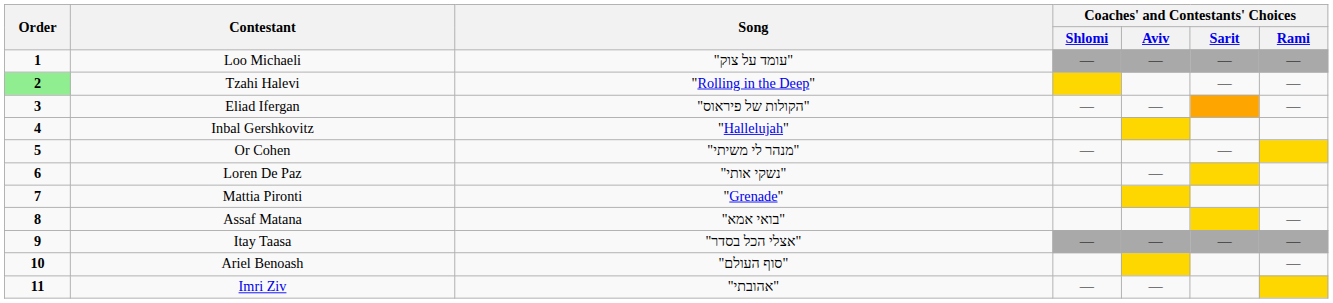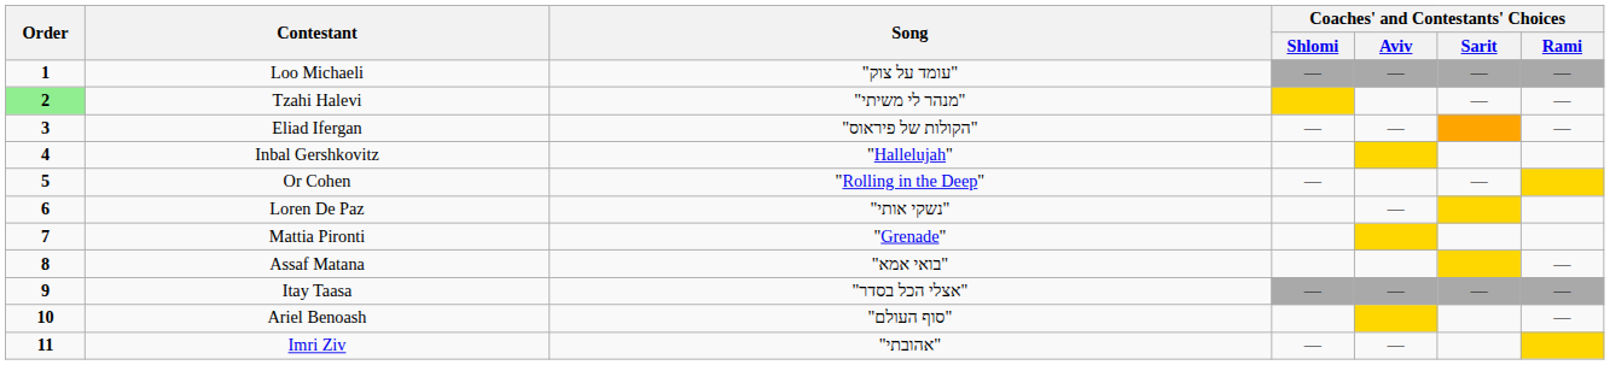 <table class="wikitable" style="text-align: center; width:75%;">
 <tr>
 <th rowspan=2 width="05%">Order</th>
 <th rowspan=2 width="29%">Contestant</th>
 <th rowspan=2>Song</th>
 <th colspan=4>Coaches' and Contestants' Choices</th>
 </tr>
 <tr>
 <th style="width:70px;"><a href='#'>Shlomi</a></th>
 <th style="width:70px;"><a href='#'>Aviv</a></th>
 <th style="width:70px;"><a href='#'>Sarit</a></th>
 <th style="width:70px;"><a href='#'>Rami</a></th>
 </tr>
 <tr>
 <td align="center"><strong>1</strong></td>
 <td>Loo Michaeli</td>
 <td>"עומד על צוק"</td>
 <td style="background:darkgrey;text-align:center;">—</td>
 <td style="background:darkgrey;text-align:center;">—</td>
 <td style="background:darkgrey;text-align:center;">—</td>
 <td style="background:darkgrey;text-align:center;">—</td>
 </tr>
 <tr>
 <td align="center" style="background: lightgreen;"><strong>2</strong></td>
 <td>Tzahi Halevi</td>
-<td>"<a href='#'>Rolling in the Deep</a>"</td>
+<td>"מנהר לי משיתי"</td>
 <td style="background:gold;text-align:center;"></td>
 <td style=";text-align:center;"></td>
 <td align="center">—</td>
 <td align="center">—</td>
 </tr>
 <tr>
 <td align="center"><strong>3</strong></td>
 <td>Eliad Ifergan</td>
 <td>"הקולות של פיראוס"</td>
 <td align="center">—</td>
 <td align="center">—</td>
 <td style="background:orange;text-align:center;"></td>
 <td align="center">—</td>
 </tr>
 <tr>
 <td align="center"><strong>4</strong></td>
 <td>Inbal Gershkovitz</td>
 <td>"<a href='#'>Hallelujah</a>"</td>
 <td style=";text-align:center;"></td>
 <td style="background:gold;text-align:center;"></td>
 <td style=";text-align:center;"></td>
 <td style=";text-align:center;"></td>
 </tr>
 <tr>
 <td align="center"><strong>5</strong></td>
 <td>Or Cohen</td>
-<td>"מנהר לי משיתי"</td>
+<td>"<a href='#'>Rolling in the Deep</a>"</td>
 <td align="center">—</td>
 <td style=";text-align:center;"></td>
 <td align="center">—</td>
 <td style="background:gold;text-align:center;"></td>
 </tr>
 <tr>
 <td align="center"><strong>6</strong></td>
 <td>Loren De Paz</td>
 <td>"נשקי אותי"</td>
 <td style=";text-align:center;"></td>
 <td align="center">—</td>
 <td style="background:gold;text-align:center;"></td>
 <td style=";text-align:center;"></td>
 </tr>
 <tr>
 <td align="center"><strong>7</strong></td>
 <td>Mattia Pironti</td>
 <td>"<a href='#'>Grenade</a>"</td>
 <td style=";text-align:center;"></td>
 <td style="background:gold;text-align:center;"></td>
 <td style=";text-align:center;"></td>
 <td style=";text-align:center;"></td>
 </tr>
 <tr>
 <td align="center"><strong>8</strong></td>
 <td>Assaf Matana</td>
 <td>"בואי אמא"</td>
 <td style=";text-align:center;"></td>
 <td style=";text-align:center;"></td>
 <td style="background:gold;text-align:center;"></td>
 <td align="center">—</td>
 </tr>
 <tr>
 <td align="center"><strong>9</strong></td>
 <td>Itay Taasa</td>
 <td>"אצלי הכל בסדר"</td>
 <td style="background:darkgrey;text-align:center;">—</td>
 <td style="background:darkgrey;text-align:center;">—</td>
 <td style="background:darkgrey;text-align:center;">—</td>
 <td style="background:darkgrey;text-align:center;">—</td>
 </tr>
 <tr>
 <td align="center"><strong>10</strong></td>
 <td>Ariel Benoash</td>
 <td>"סוף העולם"</td>
 <td style=";text-align:center;"></td>
 <td style="background:gold;text-align:center;"></td>
 <td style=";text-align:center;"></td>
 <td align="center">—</td>
 </tr>
 <tr>
 <td align="center"><strong>11</strong></td>
 <td><a href='#'>Imri Ziv</a></td>
 <td>"אהובתי"</td>
 <td align="center">—</td>
 <td align="center">—</td>
 <td style=";text-align:center;"></td>
 <td style="background:gold;text-align:center;"></td>
 </tr>
 </table>
